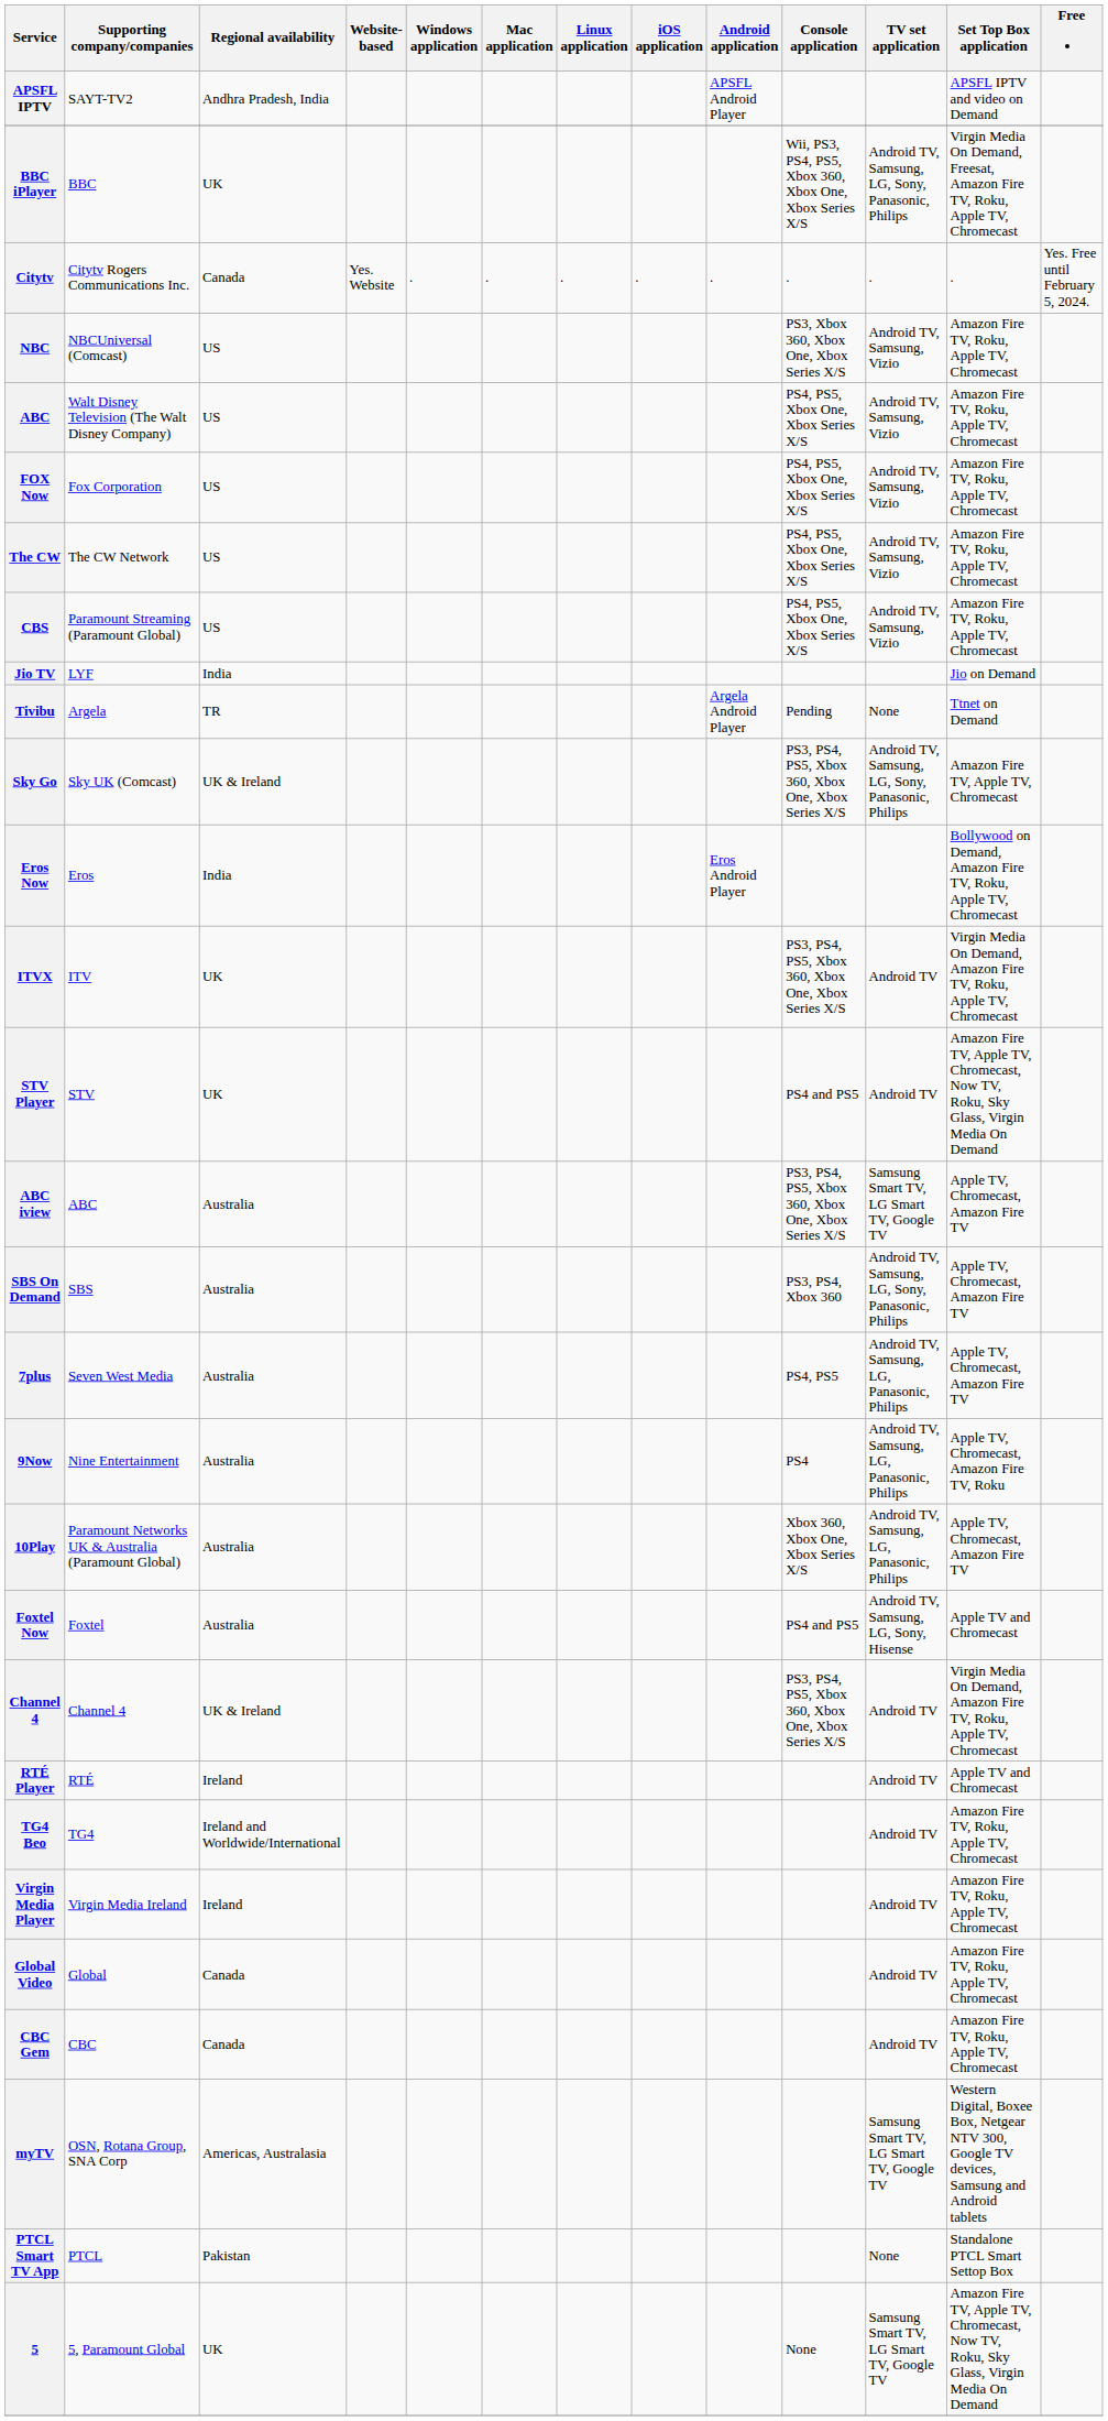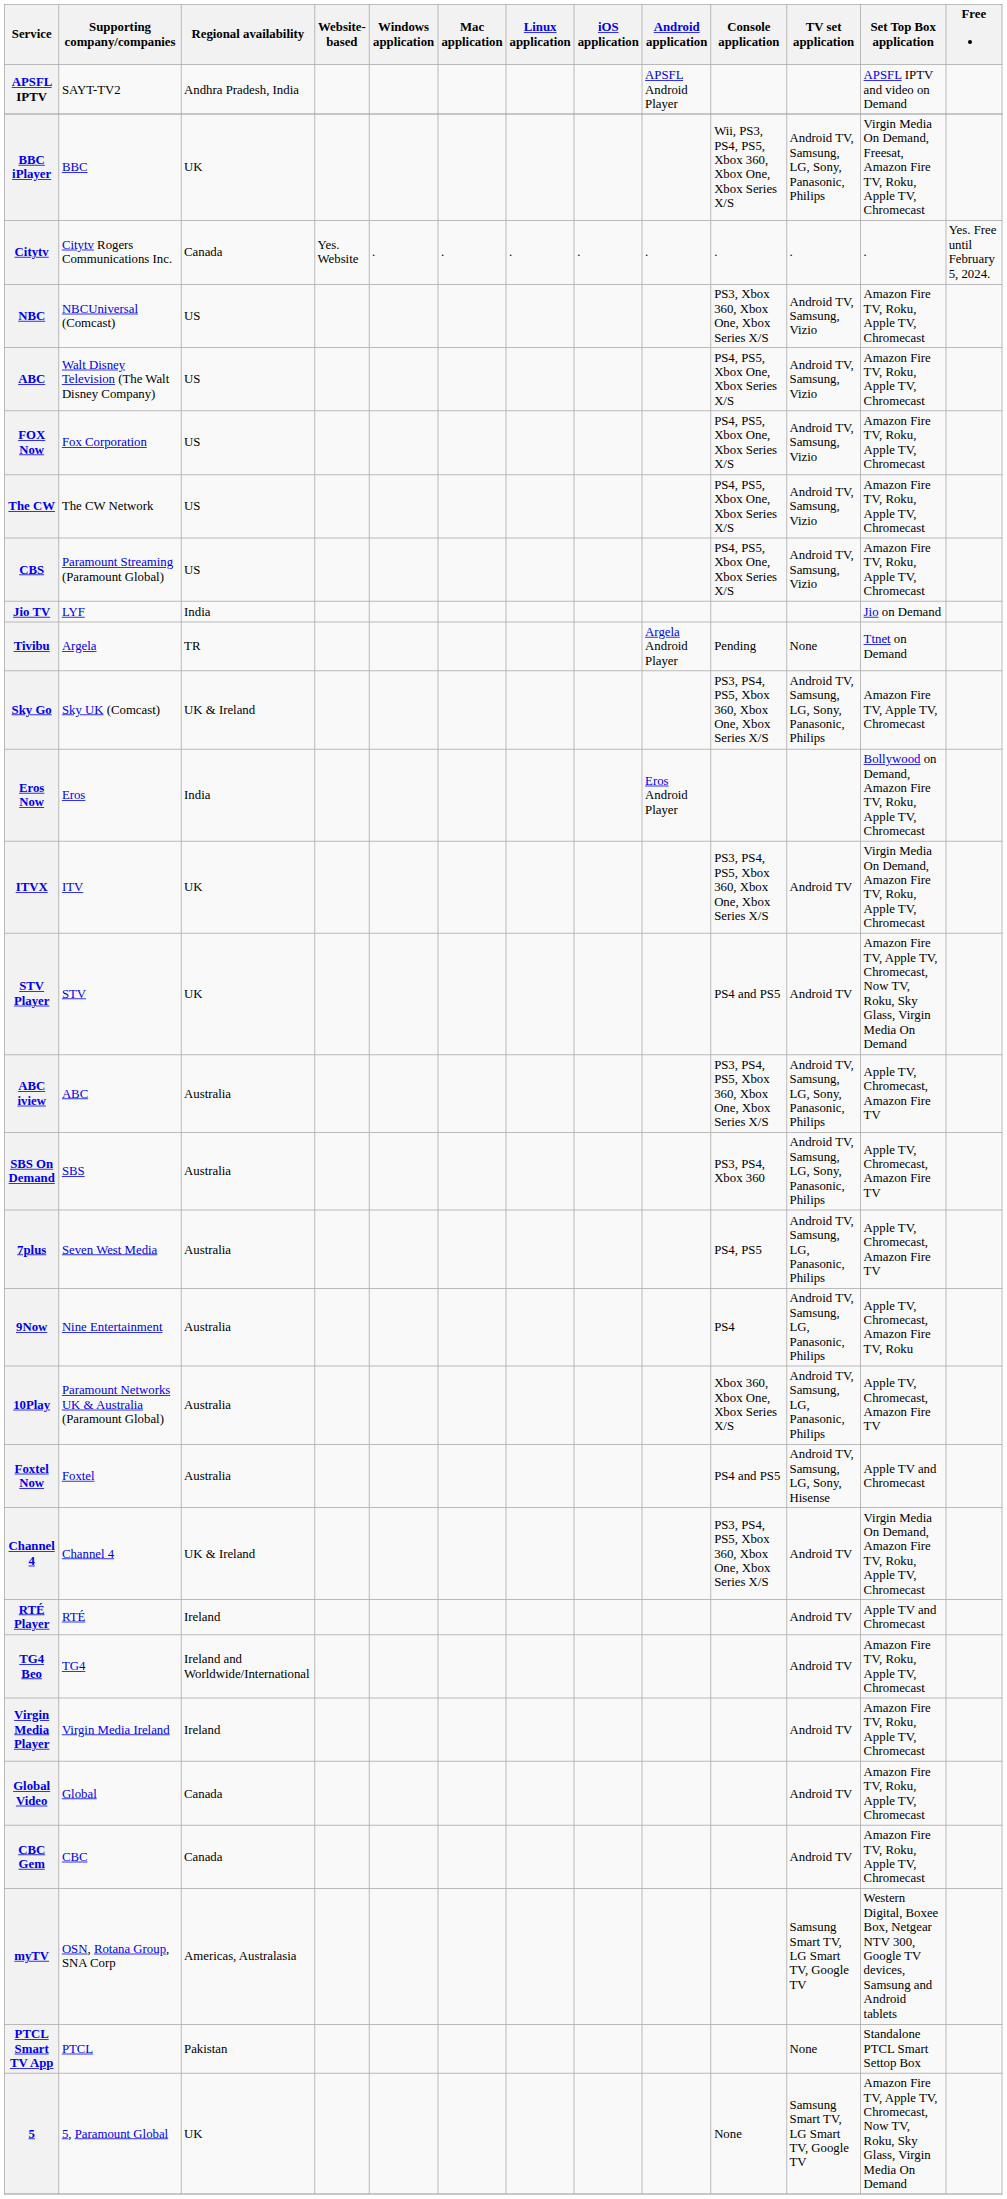 <table class="sortable wikitable">
 <tr>
 <th>Service</th>
 <th>Supporting company/companies</th>
 <th>Regional availability</th>
 <th>Website-based</th>
 <th>Windows application</th>
 <th>Mac application</th>
 <th><a href='#'>Linux</a> application</th>
 <th><a href='#'>iOS</a> application</th>
 <th><a href='#'>Android</a> application</th>
 <th>Console application</th>
 <th>TV set application</th>
 <th>Set Top Box application</th>
 <th>Free<br><ul><li></li></ul></th>
 </tr>
 <tr>
 <th><a href='#'>APSFL</a> IPTV</th>
 <td>SAYT-TV2</td>
 <td>Andhra Pradesh, India</td>
 <td></td>
 <td></td>
 <td></td>
 <td></td>
 <td></td>
 <td><a href='#'>APSFL</a> Android Player</td>
 <td></td>
 <td></td>
 <td><a href='#'>APSFL</a> IPTV and video on Demand</td>
 <td></td>
 </tr>
 <tr>
 </tr>
 <tr>
 <th><a href='#'>BBC iPlayer</a></th>
 <td><a href='#'>BBC</a></td>
 <td>UK</td>
 <td></td>
 <td></td>
 <td></td>
 <td></td>
 <td></td>
 <td></td>
 <td>Wii, PS3, PS4, PS5, Xbox 360, Xbox One, Xbox Series X/S</td>
 <td>Android TV, Samsung, LG, Sony, Panasonic, Philips</td>
 <td>Virgin Media On Demand, Freesat, Amazon Fire TV, Roku, Apple TV, Chromecast</td>
 <td></td>
 </tr>
 <tr>
 <th><a href='#'>Citytv</a></th>
 <td><a href='#'>Citytv</a> Rogers Communications Inc.</td>
 <td>Canada</td>
 <td>Yes. Website</td>
 <td>.</td>
 <td>.</td>
 <td>.</td>
 <td>.</td>
 <td>.</td>
 <td>.</td>
 <td>.</td>
 <td>.</td>
 <td>Yes. Free until February 5, 2024.</td>
 </tr>
 <tr>
 <th><a href='#'>NBC</a></th>
 <td><a href='#'>NBCUniversal</a> (Comcast)</td>
 <td>US</td>
 <td></td>
 <td></td>
 <td></td>
 <td></td>
 <td></td>
 <td></td>
 <td>PS3, Xbox 360, Xbox One, Xbox Series X/S</td>
 <td>Android TV, Samsung, Vizio</td>
 <td>Amazon Fire TV, Roku, Apple TV, Chromecast</td>
 <td></td>
 </tr>
 <tr>
 <th><a href='#'>ABC</a></th>
 <td><a href='#'>Walt Disney Television</a> (The Walt Disney Company)</td>
 <td>US</td>
 <td></td>
 <td></td>
 <td></td>
 <td></td>
 <td></td>
 <td></td>
 <td>PS4, PS5, Xbox One, Xbox Series X/S</td>
 <td>Android TV, Samsung, Vizio</td>
 <td>Amazon Fire TV, Roku, Apple TV, Chromecast</td>
 <td></td>
 </tr>
 <tr>
 <th><a href='#'>FOX Now</a></th>
 <td><a href='#'>Fox Corporation</a></td>
 <td>US</td>
 <td></td>
 <td></td>
 <td></td>
 <td></td>
 <td></td>
 <td></td>
 <td>PS4, PS5, Xbox One, Xbox Series X/S</td>
 <td>Android TV, Samsung, Vizio</td>
 <td>Amazon Fire TV, Roku, Apple TV, Chromecast</td>
 <td></td>
 </tr>
 <tr>
 <th><a href='#'>The CW</a></th>
 <td>The CW Network</td>
 <td>US</td>
 <td></td>
 <td></td>
 <td></td>
 <td></td>
 <td></td>
 <td></td>
 <td>PS4, PS5, Xbox One, Xbox Series X/S</td>
 <td>Android TV, Samsung, Vizio</td>
 <td>Amazon Fire TV, Roku, Apple TV, Chromecast</td>
 <td></td>
 </tr>
 <tr>
 <th><a href='#'>CBS</a></th>
 <td><a href='#'>Paramount Streaming</a><br>(Paramount Global)</td>
 <td>US</td>
 <td></td>
 <td></td>
 <td></td>
 <td></td>
 <td></td>
 <td></td>
 <td>PS4, PS5, Xbox One, Xbox Series X/S</td>
 <td>Android TV, Samsung, Vizio</td>
 <td>Amazon Fire TV, Roku, Apple TV, Chromecast</td>
 <td></td>
 </tr>
 <tr>
 <th><a href='#'>Jio TV</a></th>
 <td><a href='#'>LYF</a></td>
 <td>India</td>
 <td></td>
 <td></td>
 <td></td>
 <td></td>
 <td></td>
 <td></td>
 <td></td>
 <td></td>
 <td><a href='#'>Jio</a> on Demand</td>
 <td></td>
 </tr>
 <tr>
 <th><a href='#'>Tivibu</a></th>
 <td><a href='#'>Argela</a></td>
 <td>TR</td>
 <td></td>
 <td></td>
 <td></td>
 <td></td>
 <td></td>
 <td><a href='#'>Argela</a> Android Player</td>
 <td>Pending</td>
 <td>None</td>
 <td><a href='#'>Ttnet</a> on Demand</td>
 <td></td>
 </tr>
 <tr>
 <th><a href='#'>Sky Go</a></th>
 <td><a href='#'>Sky UK</a> (Comcast)</td>
 <td>UK & Ireland</td>
 <td></td>
 <td></td>
 <td></td>
 <td></td>
 <td></td>
 <td></td>
 <td>PS3, PS4, PS5, Xbox 360, Xbox One, Xbox Series X/S</td>
 <td>Android TV, Samsung, LG, Sony, Panasonic, Philips</td>
 <td>Amazon Fire TV, Apple TV, Chromecast</td>
 <td></td>
 </tr>
 <tr>
 <th><a href='#'>Eros Now</a></th>
 <td><a href='#'>Eros</a></td>
 <td>India</td>
 <td></td>
 <td></td>
 <td></td>
 <td></td>
 <td></td>
 <td><a href='#'>Eros</a> Android Player</td>
 <td></td>
 <td></td>
 <td><a href='#'>Bollywood</a> on Demand, Amazon Fire TV, Roku, Apple TV, Chromecast</td>
 <td></td>
 </tr>
 <tr>
 <th><a href='#'>ITVX</a></th>
 <td><a href='#'>ITV</a></td>
 <td>UK</td>
 <td></td>
 <td></td>
 <td></td>
 <td></td>
 <td></td>
 <td></td>
 <td>PS3, PS4, PS5, Xbox 360, Xbox One, Xbox Series X/S</td>
 <td>Android TV</td>
 <td>Virgin Media On Demand, Amazon Fire TV, Roku, Apple TV, Chromecast</td>
 <td></td>
 </tr>
 <tr>
 <th><a href='#'>STV Player</a></th>
 <td><a href='#'>STV</a></td>
 <td>UK</td>
 <td></td>
 <td></td>
 <td></td>
 <td></td>
 <td></td>
 <td></td>
 <td>PS4 and PS5</td>
 <td>Android TV</td>
 <td>Amazon Fire TV, Apple TV, Chromecast, Now TV, Roku, Sky Glass, Virgin Media On Demand</td>
 <td></td>
 </tr>
 <tr>
 <th><a href='#'>ABC iview</a></th>
 <td><a href='#'>ABC</a></td>
 <td>Australia</td>
 <td></td>
 <td></td>
 <td></td>
 <td></td>
 <td></td>
 <td></td>
 <td>PS3, PS4, PS5, Xbox 360, Xbox One, Xbox Series X/S</td>
-<td>Samsung Smart TV, LG Smart TV, Google TV</td>
+<td>Android TV, Samsung, LG, Sony, Panasonic, Philips</td>
 <td>Apple TV, Chromecast, Amazon Fire TV</td>
 <td></td>
 </tr>
 <tr>
 <th><a href='#'>SBS On Demand</a></th>
 <td><a href='#'>SBS</a></td>
 <td>Australia</td>
 <td></td>
 <td></td>
 <td></td>
 <td></td>
 <td></td>
 <td></td>
 <td>PS3, PS4, Xbox 360</td>
 <td>Android TV, Samsung, LG, Sony, Panasonic, Philips</td>
 <td>Apple TV, Chromecast, Amazon Fire TV</td>
 <td></td>
 </tr>
 <tr>
 <th><a href='#'>7plus</a></th>
 <td><a href='#'>Seven West Media</a></td>
 <td>Australia</td>
 <td></td>
 <td></td>
 <td></td>
 <td></td>
 <td></td>
 <td></td>
 <td>PS4, PS5</td>
 <td>Android TV, Samsung, LG, Panasonic, Philips</td>
 <td>Apple TV, Chromecast, Amazon Fire TV</td>
 <td></td>
 </tr>
 <tr>
 <th><a href='#'>9Now</a></th>
 <td><a href='#'>Nine Entertainment</a></td>
 <td>Australia</td>
 <td></td>
 <td></td>
 <td></td>
 <td></td>
 <td></td>
 <td></td>
 <td>PS4</td>
 <td>Android TV, Samsung, LG, Panasonic, Philips</td>
 <td>Apple TV, Chromecast, Amazon Fire TV, Roku</td>
 <td></td>
 </tr>
 <tr>
 <th><a href='#'>10Play</a></th>
 <td><a href='#'>Paramount Networks UK & Australia</a><br>(Paramount Global)</td>
 <td>Australia</td>
 <td></td>
 <td></td>
 <td></td>
 <td></td>
 <td></td>
 <td></td>
 <td>Xbox 360, Xbox One, Xbox Series X/S</td>
 <td>Android TV, Samsung, LG, Panasonic, Philips</td>
 <td>Apple TV, Chromecast, Amazon Fire TV</td>
 <td></td>
 </tr>
 <tr>
 <th><a href='#'>Foxtel Now</a></th>
 <td><a href='#'>Foxtel</a></td>
 <td>Australia</td>
 <td></td>
 <td></td>
 <td></td>
 <td></td>
 <td></td>
 <td></td>
 <td>PS4 and PS5</td>
 <td>Android TV, Samsung, LG, Sony, Hisense</td>
 <td>Apple TV and Chromecast</td>
 <td></td>
 </tr>
 <tr>
 <th><a href='#'>Channel 4</a></th>
 <td><a href='#'>Channel 4</a></td>
 <td>UK & Ireland</td>
 <td></td>
 <td></td>
 <td></td>
 <td></td>
 <td></td>
 <td></td>
 <td>PS3, PS4, PS5, Xbox 360, Xbox One, Xbox Series X/S</td>
 <td>Android TV</td>
 <td>Virgin Media On Demand, Amazon Fire TV, Roku, Apple TV, Chromecast</td>
 <td></td>
 </tr>
 <tr>
 <th><a href='#'>RTÉ Player</a></th>
 <td><a href='#'>RTÉ</a></td>
 <td>Ireland</td>
 <td></td>
 <td></td>
 <td></td>
 <td></td>
 <td></td>
 <td></td>
 <td></td>
 <td>Android TV</td>
 <td>Apple TV and Chromecast</td>
 <td></td>
 </tr>
 <tr>
 <th><a href='#'>TG4 Beo</a></th>
 <td><a href='#'>TG4</a></td>
 <td>Ireland and Worldwide/International</td>
 <td></td>
 <td></td>
 <td></td>
 <td></td>
 <td></td>
 <td></td>
 <td></td>
 <td>Android TV</td>
 <td>Amazon Fire TV, Roku, Apple TV, Chromecast</td>
 <td></td>
 </tr>
 <tr>
 <th><a href='#'>Virgin Media Player</a></th>
 <td><a href='#'>Virgin Media Ireland</a></td>
 <td>Ireland</td>
 <td></td>
 <td></td>
 <td></td>
 <td></td>
 <td></td>
 <td></td>
 <td></td>
 <td>Android TV</td>
 <td>Amazon Fire TV, Roku, Apple TV, Chromecast</td>
 <td></td>
 </tr>
 <tr>
 <th><a href='#'>Global Video</a></th>
 <td><a href='#'>Global</a></td>
 <td>Canada</td>
 <td></td>
 <td></td>
 <td></td>
 <td></td>
 <td></td>
 <td></td>
 <td></td>
 <td>Android TV</td>
 <td>Amazon Fire TV, Roku, Apple TV, Chromecast</td>
 <td></td>
 </tr>
 <tr>
 <th><a href='#'>CBC Gem</a></th>
 <td><a href='#'>CBC</a></td>
 <td>Canada</td>
 <td></td>
 <td></td>
 <td></td>
 <td></td>
 <td></td>
 <td></td>
 <td></td>
 <td>Android TV</td>
 <td>Amazon Fire TV, Roku, Apple TV, Chromecast</td>
 <td></td>
 </tr>
 <tr>
 <th><a href='#'>myTV</a></th>
 <td><a href='#'>OSN</a>, <a href='#'>Rotana Group</a>, SNA Corp</td>
 <td>Americas, Australasia</td>
 <td></td>
 <td></td>
 <td></td>
 <td></td>
 <td></td>
 <td></td>
 <td></td>
 <td>Samsung Smart TV, LG Smart TV, Google TV</td>
 <td>Western Digital, Boxee Box, Netgear NTV 300, Google TV devices, Samsung and Android tablets</td>
 <td></td>
 </tr>
 <tr>
 <th><a href='#'>PTCL Smart TV App</a></th>
 <td><a href='#'>PTCL</a></td>
 <td>Pakistan</td>
 <td></td>
 <td></td>
 <td></td>
 <td></td>
 <td></td>
 <td></td>
 <td></td>
 <td>None</td>
 <td>Standalone PTCL Smart Settop Box</td>
 <td></td>
 </tr>
 <tr>
 <th><a href='#'>5</a></th>
 <td><a href='#'>5</a>, <a href='#'>Paramount Global</a></td>
 <td>UK</td>
 <td></td>
 <td></td>
 <td></td>
 <td></td>
 <td></td>
 <td></td>
 <td>None</td>
 <td>Samsung Smart TV, LG Smart TV, Google TV</td>
 <td>Amazon Fire TV, Apple TV, Chromecast, Now TV, Roku, Sky Glass, Virgin Media On Demand</td>
 <td></td>
 </tr>
 <tr>
 </tr>
 </table>
